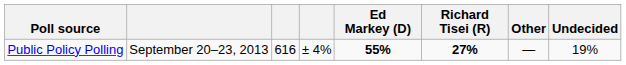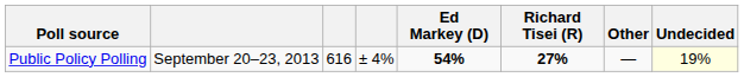 <table class="wikitable" style="text-align:center">
 <tr valign= bottom>
 <th>Poll source</th>
 <th></th>
 <th></th>
 <th></th>
 <th style="width:100px;">Ed<br>Markey (D)</th>
 <th style="width:100px;">Richard<br>Tisei (R)</th>
 <th>Other</th>
 <th>Undecided</th>
 </tr>
 <tr>
 <td align=left><a href='#'>Public Policy Polling</a></td>
 <td>September 20–23, 2013</td>
 <td>616</td>
 <td>± 4%</td>
-<td><strong>55%</strong></td>
+<td><strong>54%</strong></td>
 <td><strong>27%</strong></td>
 <td>—</td>
-<td>19%</td>
+<td style="background: lightyellow;">19%</td>
 </tr>
 </table>
